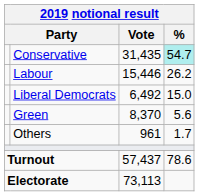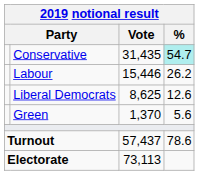 <table class="wikitable">
 <tr>
 <th colspan="4"><a href='#'>2019</a> <a href='#'>notional result</a></th>
 </tr>
 <tr>
 <th bgcolor="#DDDDFF" width="130px" colspan="2">Party</th>
 <th bgcolor="#DDDDFF" width="50px">Vote</th>
 <th bgcolor="#DDDDFF" width="30px">%</th>
 </tr>
 <tr>
 <td></td>
 <td><a href='#'>Conservative</a></td>
 <td align=right>31,435</td>
 <td align=right style="background: paleturquoise;">54.7</td>
 </tr>
 <tr>
 <td></td>
 <td><a href='#'>Labour</a></td>
 <td align=right>15,446</td>
 <td align=right>26.2</td>
 </tr>
 <tr>
 <td></td>
 <td><a href='#'>Liberal Democrats</a></td>
-<td align=right>6,492</td>
-<td align=right>15.0</td>
+<td align=right>8,625</td>
+<td align=right>12.6</td>
 </tr>
 <tr>
 <td></td>
 <td><a href='#'>Green</a></td>
-<td align=right>8,370</td>
+<td align=right>1,370</td>
 <td align=right>5.6</td>
-</tr>
-<tr>
-<td></td>
-<td>Others</td>
-<td align=right>961</td>
-<td align=right>1.7</td>
 </tr>
 <tr>
 <td colspan="4" bgcolor="#EAECF0"></td>
 </tr>
 <tr>
 <td colspan="2"><strong>Turnout</strong></td>
 <td align=right>57,437</td>
 <td align=right>78.6</td>
 </tr>
 <tr>
 <td colspan="2"><strong>Electorate</strong></td>
 <td align=right>73,113</td>
 </tr>
 </table>
